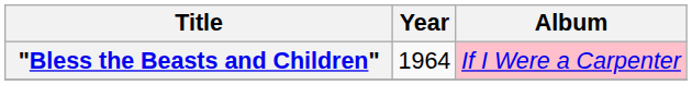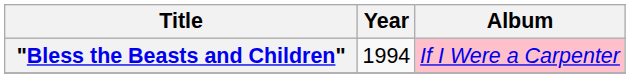 <table class="wikitable plainrowheaders" style="text-align:center;" border="1">
 <tr>
 <th scope="col" style="width:16em;">Title</th>
 <th scope="col">Year</th>
 <th scope="col">Album</th>
 </tr>
 <tr>
 <th scope="row">"<a href='#'>Bless the Beasts and Children</a>"</th>
-<td rowspan="1">1964</td>
+<td rowspan="1">1994</td>
 <td style="background: pink;"><em><a href='#'>If I Were a Carpenter</a></em></td>
 </tr>
 <tr>
 </tr>
 </table>
